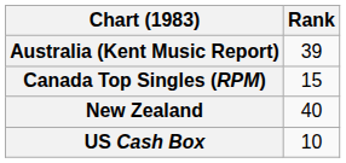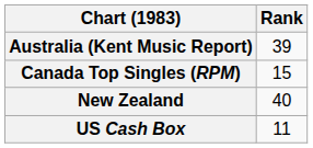 <table class="wikitable sortable plainrowheaders">
 <tr>
 <th scope="col">Chart (1983)</th>
 <th scope="col">Rank</th>
 </tr>
 <tr>
 <th scope="row">Australia (Kent Music Report)</th>
 <td style="text-align:center;">39</td>
 </tr>
 <tr>
 <th scope="row">Canada Top Singles (<em>RPM</em>)</th>
 <td style="text-align:center;">15</td>
 </tr>
 <tr>
 <th scope="row">New Zealand</th>
 <td style="text-align:center;">40</td>
 </tr>
 <tr>
 <th scope="row">US <em>Cash Box</em></th>
-<td style="text-align:center;">10</td>
+<td style="text-align:center;">11</td>
 </tr>
 </table>
